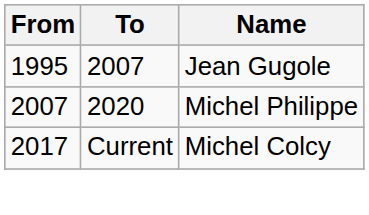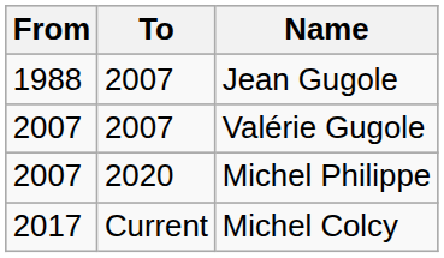 <table class="wikitable">
 <tr>
 <th>From</th>
 <th>To</th>
 <th>Name</th>
 </tr>
 <tr>
-<td>1995</td>
+<td>1988</td>
 <td>2007</td>
 <td>Jean Gugole</td>
+</tr>
+<tr>
+<td>2007</td>
+<td>2007</td>
+<td>Valérie Gugole</td>
 </tr>
 <tr>
 <td>2007</td>
 <td>2020</td>
 <td>Michel Philippe</td>
 </tr>
 <tr>
 <td>2017</td>
 <td>Current</td>
 <td>Michel Colcy</td>
 </tr>
 </table>
